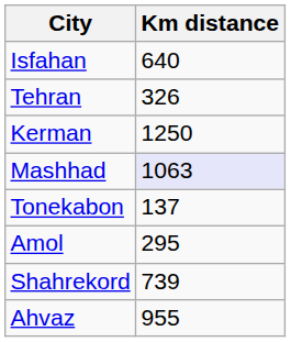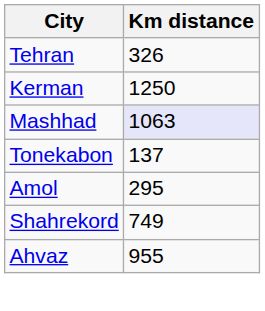 <table class="wikitable sortable">
 <tr>
 <th>City</th>
 <th>Km distance</th>
-</tr>
-<tr>
-<td><a href='#'>Isfahan</a></td>
-<td>640</td>
 </tr>
 <tr>
 <td><a href='#'>Tehran</a></td>
 <td>326</td>
 </tr>
 <tr>
 <td><a href='#'>Kerman</a></td>
 <td>1250</td>
 </tr>
 <tr>
 <td><a href='#'>Mashhad</a></td>
 <td style="background: lavender;">1063</td>
 </tr>
 <tr>
 <td><a href='#'>Tonekabon</a></td>
 <td>137</td>
 </tr>
 <tr>
 <td><a href='#'>Amol</a></td>
 <td>295</td>
 </tr>
 <tr>
 <td><a href='#'>Shahrekord</a></td>
-<td>739</td>
+<td>749</td>
 </tr>
 <tr>
 <td><a href='#'>Ahvaz</a></td>
 <td>955</td>
 </tr>
 </table>
